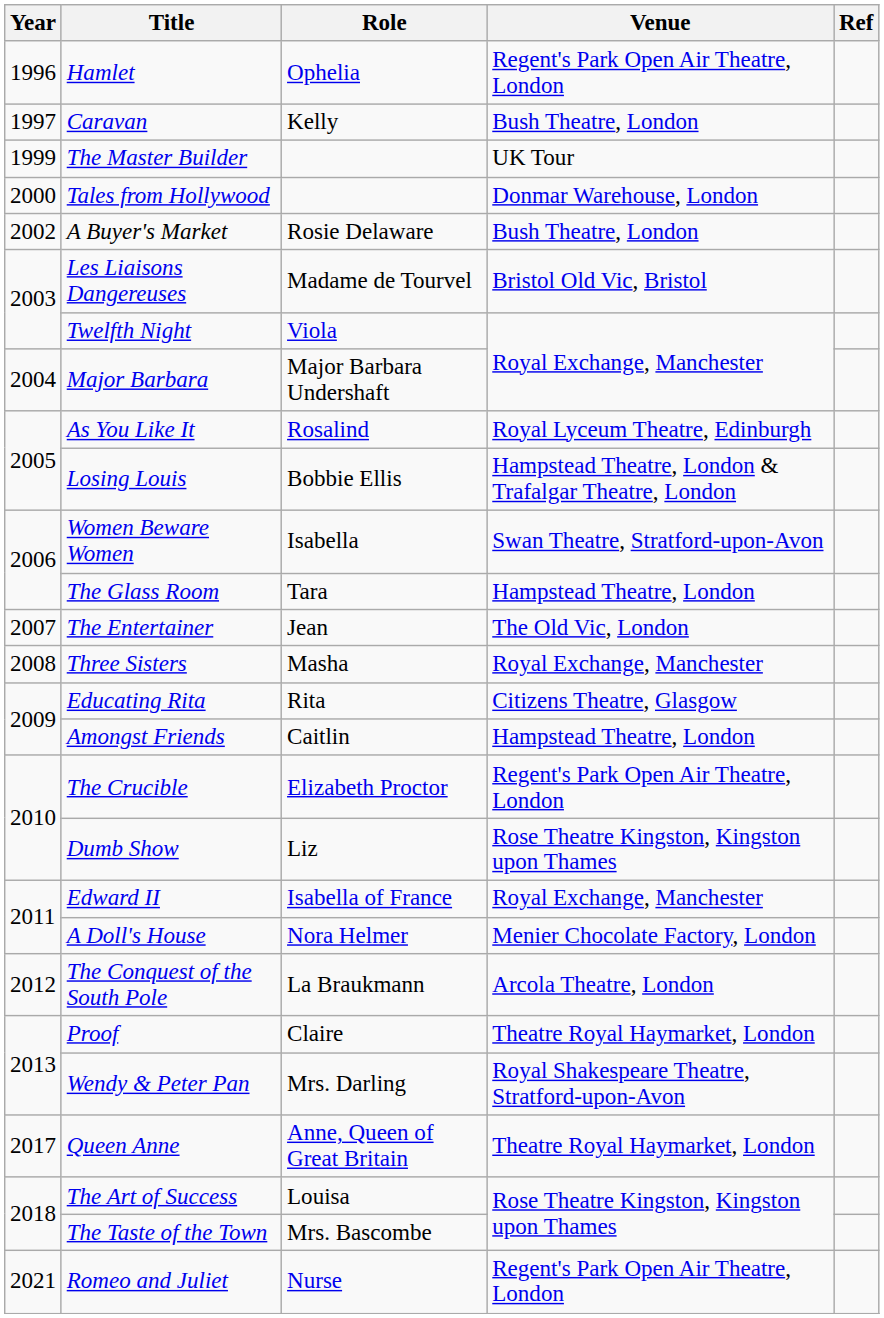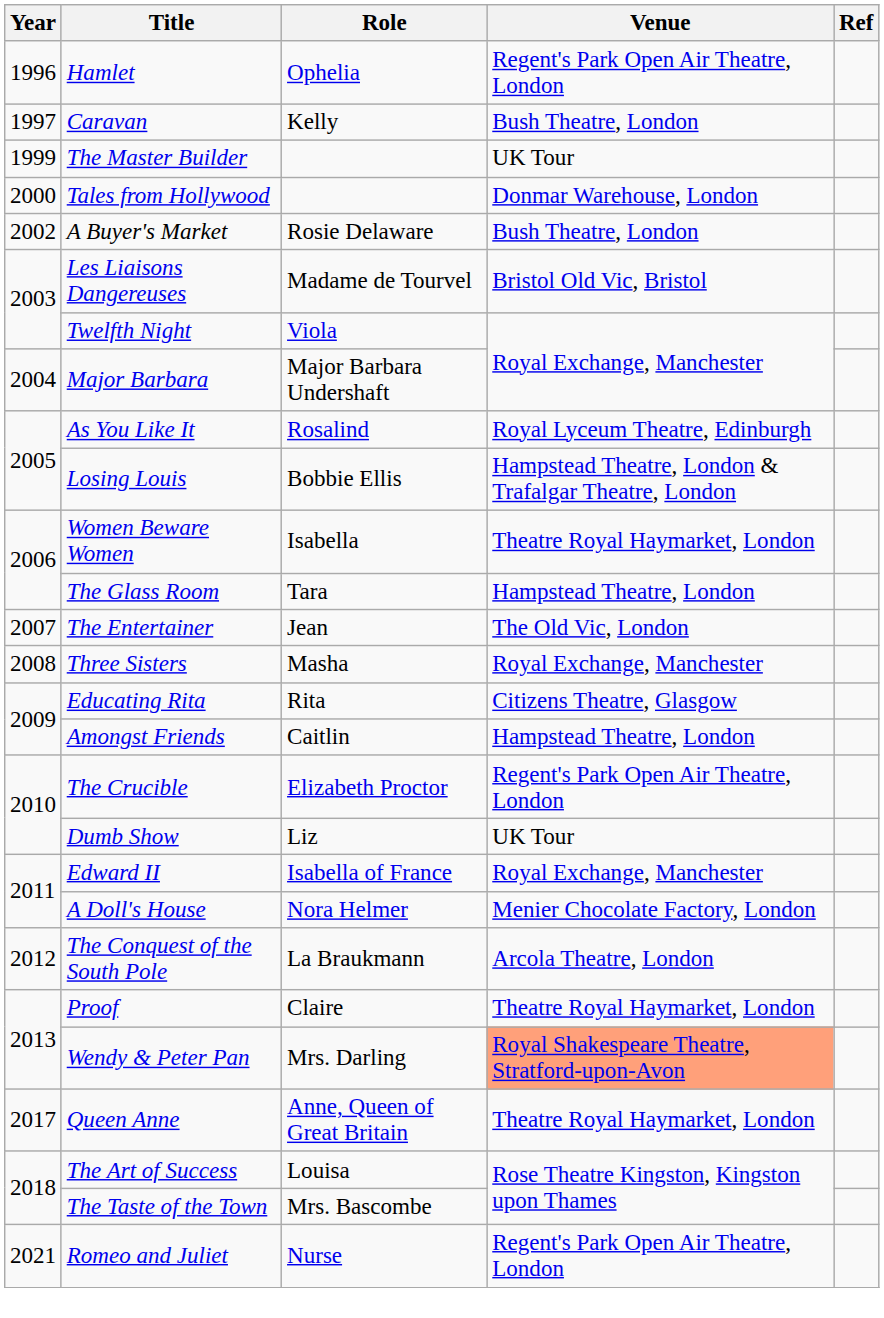 <table class="wikitable sortable">
 <tr>
 <th>Year</th>
 <th>Title</th>
 <th>Role</th>
 <th>Venue</th>
 <th>Ref</th>
 </tr>
 <tr>
 <td>1996</td>
 <td><em><a href='#'>Hamlet</a></em></td>
 <td><a href='#'>Ophelia</a></td>
 <td><a href='#'>Regent's Park Open Air Theatre</a>, <a href='#'>London</a></td>
 <td></td>
 </tr>
 <tr>
 <td>1997</td>
 <td><em><a href='#'>Caravan</a></em></td>
 <td>Kelly</td>
 <td><a href='#'>Bush Theatre</a>, <a href='#'>London</a></td>
 <td></td>
 </tr>
 <tr>
 <td>1999</td>
 <td><em><a href='#'>The Master Builder</a></em></td>
 <td></td>
 <td>UK Tour</td>
 <td></td>
 </tr>
 <tr>
 <td>2000</td>
 <td><em><a href='#'>Tales from Hollywood</a></em></td>
 <td></td>
 <td><a href='#'>Donmar Warehouse</a>, <a href='#'>London</a></td>
 <td></td>
 </tr>
 <tr>
 <td>2002</td>
 <td><em>A Buyer's Market</em></td>
 <td>Rosie Delaware</td>
 <td><a href='#'>Bush Theatre</a>, <a href='#'>London</a></td>
 <td></td>
 </tr>
 <tr>
 <td rowspan="2">2003</td>
 <td><em><a href='#'>Les Liaisons Dangereuses</a></em></td>
 <td>Madame de Tourvel</td>
 <td><a href='#'>Bristol Old Vic</a>, <a href='#'>Bristol</a></td>
 <td></td>
 </tr>
 <tr>
 <td><em><a href='#'>Twelfth Night</a></em></td>
 <td><a href='#'>Viola</a></td>
 <td rowspan="2"><a href='#'>Royal Exchange</a>, <a href='#'>Manchester</a></td>
 <td></td>
 </tr>
 <tr>
 <td>2004</td>
 <td><em><a href='#'>Major Barbara</a></em></td>
 <td>Major Barbara Undershaft</td>
 <td></td>
 </tr>
 <tr>
 <td rowspan="2">2005</td>
 <td><em><a href='#'>As You Like It</a></em></td>
 <td><a href='#'>Rosalind</a></td>
 <td><a href='#'>Royal Lyceum Theatre</a>, <a href='#'>Edinburgh</a></td>
 <td></td>
 </tr>
 <tr>
 <td><em><a href='#'>Losing Louis</a></em></td>
 <td>Bobbie Ellis</td>
 <td><a href='#'>Hampstead Theatre</a>, <a href='#'>London</a> & <a href='#'>Trafalgar Theatre</a>, <a href='#'>London</a></td>
 <td></td>
 </tr>
 <tr>
 <td rowspan="2">2006</td>
 <td><em><a href='#'>Women Beware Women</a></em></td>
 <td>Isabella</td>
-<td><a href='#'>Swan Theatre</a>, <a href='#'>Stratford-upon-Avon</a></td>
+<td><a href='#'>Theatre Royal Haymarket</a>, <a href='#'>London</a></td>
 <td></td>
 </tr>
 <tr>
 <td><em><a href='#'>The Glass Room</a></em></td>
 <td>Tara</td>
 <td><a href='#'>Hampstead Theatre</a>, <a href='#'>London</a></td>
 <td></td>
 </tr>
 <tr>
 <td>2007</td>
 <td><em><a href='#'>The Entertainer</a></em></td>
 <td>Jean</td>
 <td><a href='#'>The Old Vic</a>, <a href='#'>London</a></td>
 <td></td>
 </tr>
 <tr>
 <td>2008</td>
 <td><em><a href='#'>Three Sisters</a></em></td>
 <td>Masha</td>
 <td><a href='#'>Royal Exchange</a>, <a href='#'>Manchester</a></td>
 <td></td>
 </tr>
 <tr>
 <td rowspan="2">2009</td>
 <td><em><a href='#'>Educating Rita</a></em></td>
 <td>Rita</td>
 <td><a href='#'>Citizens Theatre</a>, <a href='#'>Glasgow</a></td>
 <td></td>
 </tr>
 <tr>
 <td><em><a href='#'>Amongst Friends</a></em></td>
 <td>Caitlin</td>
 <td><a href='#'>Hampstead Theatre</a>, <a href='#'>London</a></td>
 <td></td>
 </tr>
 <tr>
 <td rowspan="2">2010</td>
 <td><em><a href='#'>The Crucible</a></em></td>
 <td><a href='#'>Elizabeth Proctor</a></td>
 <td><a href='#'>Regent's Park Open Air Theatre</a>, <a href='#'>London</a></td>
 <td></td>
 </tr>
 <tr>
 <td><em><a href='#'>Dumb Show</a></em></td>
 <td>Liz</td>
-<td><a href='#'>Rose Theatre Kingston</a>, <a href='#'>Kingston upon Thames</a></td>
+<td>UK Tour</td>
 <td></td>
 </tr>
 <tr>
 <td rowspan="2">2011</td>
 <td><em><a href='#'>Edward II</a></em></td>
 <td><a href='#'>Isabella of France</a></td>
 <td><a href='#'>Royal Exchange</a>, <a href='#'>Manchester</a></td>
 <td></td>
 </tr>
 <tr>
 <td><em><a href='#'>A Doll's House</a></em></td>
 <td><a href='#'>Nora Helmer</a></td>
 <td><a href='#'>Menier Chocolate Factory</a>, <a href='#'>London</a></td>
 <td></td>
 </tr>
 <tr>
 <td>2012</td>
 <td><em><a href='#'>The Conquest of the South Pole</a></em></td>
 <td>La Braukmann</td>
 <td><a href='#'>Arcola Theatre</a>, <a href='#'>London</a></td>
 <td></td>
 </tr>
 <tr>
 <td rowspan="2">2013</td>
 <td><em><a href='#'>Proof</a></em></td>
 <td>Claire</td>
 <td><a href='#'>Theatre Royal Haymarket</a>, <a href='#'>London</a></td>
 <td></td>
 </tr>
 <tr>
 <td><em><a href='#'>Wendy & Peter Pan</a></em></td>
 <td>Mrs. Darling</td>
-<td><a href='#'>Royal Shakespeare Theatre</a>, <a href='#'>Stratford-upon-Avon</a></td>
+<td style="background: lightsalmon;"><a href='#'>Royal Shakespeare Theatre</a>, <a href='#'>Stratford-upon-Avon</a></td>
 <td></td>
 </tr>
 <tr>
 <td>2017</td>
 <td><em><a href='#'>Queen Anne</a></em></td>
 <td><a href='#'>Anne, Queen of Great Britain</a></td>
 <td><a href='#'>Theatre Royal Haymarket</a>, <a href='#'>London</a></td>
 <td></td>
 </tr>
 <tr>
 <td rowspan="2">2018</td>
 <td><em><a href='#'>The Art of Success</a></em></td>
 <td>Louisa</td>
 <td rowspan="2"><a href='#'>Rose Theatre Kingston</a>, <a href='#'>Kingston upon Thames</a></td>
 <td></td>
 </tr>
 <tr>
 <td><em><a href='#'>The Taste of the Town</a></em></td>
 <td>Mrs. Bascombe</td>
 <td></td>
 </tr>
 <tr>
 <td>2021</td>
 <td><em><a href='#'>Romeo and Juliet</a></em></td>
 <td><a href='#'>Nurse</a></td>
 <td><a href='#'>Regent's Park Open Air Theatre</a>, <a href='#'>London</a></td>
 <td></td>
 </tr>
 <tr>
 </tr>
 </table>
